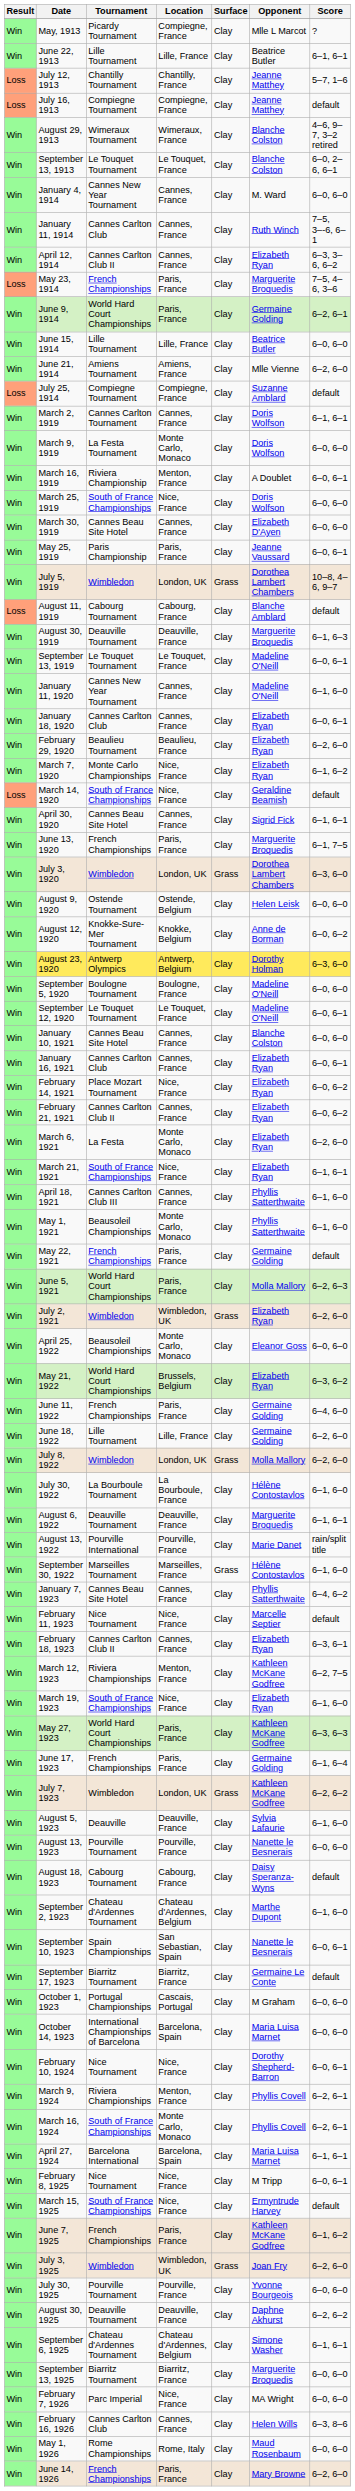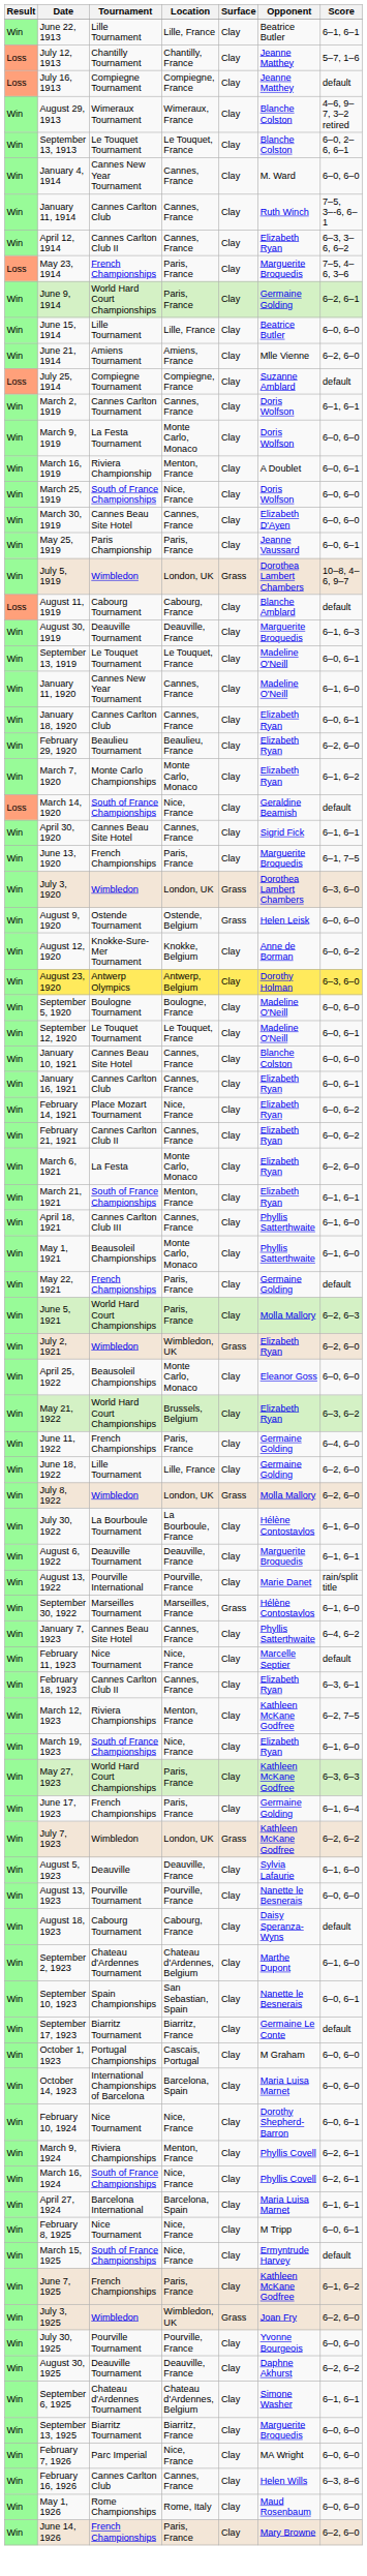 <table class="sortable wikitable">
 <tr>
 <th style="width:40px">Result</th>
 <th width=115>Date</th>
 <th width=220>Tournament</th>
 <th width=170>Location</th>
 <th width=50>Surface</th>
 <th width=200>Opponent</th>
 <th width=140 class="unsortable">Score</th>
 </tr>
 <tr>
-</tr>
-<tr>
-<td style="background:#98fb98;">Win</td>
-<td>May, 1913</td>
-<td>Picardy Tournament</td>
-<td>Compiegne, France</td>
-<td>Clay</td>
-<td> Mlle L Marcot</td>
-<td>?</td>
 </tr>
 <tr>
 <td style="background:#98fb98;">Win</td>
 <td>June 22, 1913</td>
 <td>Lille Tournament</td>
 <td>Lille, France</td>
 <td>Clay</td>
 <td> Beatrice Butler</td>
 <td>6–1, 6–1</td>
 </tr>
 <tr bgcolor=>
 <td style="background:#ffa07a;">Loss</td>
 <td>July 12, 1913</td>
 <td>Chantilly Tournament</td>
 <td>Chantilly, France</td>
 <td>Clay</td>
 <td> <a href='#'>Jeanne Matthey</a></td>
 <td>5–7, 1–6</td>
 </tr>
 <tr bgcolor=>
 <td style="background:#ffa07a;">Loss</td>
 <td>July 16, 1913</td>
 <td>Compiegne Tournament</td>
 <td>Compiegne, France</td>
 <td>Clay</td>
 <td> <a href='#'>Jeanne Matthey</a></td>
 <td>default</td>
 </tr>
 <tr>
 <td style="background:#98fb98;">Win</td>
 <td>August 29, 1913</td>
 <td>Wimeraux Tournament</td>
 <td>Wimeraux, France</td>
 <td>Clay</td>
 <td> <a href='#'>Blanche Colston</a></td>
 <td>4–6, 9–7, 3–2 retired</td>
 </tr>
 <tr>
 <td style="background:#98fb98;">Win</td>
 <td>September 13, 1913</td>
 <td>Le Touquet Tournament</td>
 <td>Le Touquet, France</td>
 <td>Clay</td>
 <td> <a href='#'>Blanche Colston</a></td>
 <td>6–0, 2–6, 6–1</td>
 </tr>
 <tr>
 <td style="background:#98fb98;">Win</td>
 <td>January 4, 1914</td>
 <td>Cannes New Year Tournament</td>
 <td>Cannes, France</td>
 <td>Clay</td>
 <td> M. Ward</td>
 <td>6–0, 6–0</td>
 </tr>
 <tr>
 <td style="background:#98fb98;">Win</td>
 <td>January 11, 1914</td>
 <td>Cannes Carlton Club</td>
 <td>Cannes, France</td>
 <td>Clay</td>
 <td> <a href='#'>Ruth Winch</a></td>
 <td>7–5, 3–-6, 6–1</td>
 </tr>
 <tr>
 <td style="background:#98fb98;">Win</td>
 <td>April 12, 1914</td>
 <td>Cannes Carlton Club II</td>
 <td>Cannes, France</td>
 <td>Clay</td>
 <td> <a href='#'>Elizabeth Ryan</a></td>
 <td>6–3, 3–6, 6–2</td>
 </tr>
 <tr>
 <td style="background:#ffa07a;">Loss</td>
 <td>May 23, 1914</td>
 <td><a href='#'>French Championships</a></td>
 <td>Paris, France</td>
 <td>Clay</td>
 <td> <a href='#'>Marguerite Broquedis</a></td>
 <td>7–5, 4–6, 3–6</td>
 </tr>
 <tr bgcolor=D4F1C5>
 <td style="background:#98fb98;">Win</td>
 <td>June 9, 1914</td>
 <td>World Hard Court Championships</td>
 <td>Paris, France</td>
 <td>Clay</td>
 <td> <a href='#'>Germaine Golding</a></td>
 <td>6–2, 6–1</td>
 </tr>
 <tr>
 <td style="background:#98fb98;">Win</td>
 <td>June 15, 1914</td>
 <td>Lille Tournament</td>
 <td>Lille, France</td>
 <td>Clay</td>
 <td> <a href='#'>Beatrice Butler</a></td>
 <td>6–0, 6–0</td>
 </tr>
 <tr>
 <td style="background:#98fb98;">Win</td>
 <td>June 21, 1914</td>
 <td>Amiens Tournament</td>
 <td>Amiens, France</td>
 <td>Clay</td>
 <td> Mlle Vienne</td>
 <td>6–2, 6–0</td>
 </tr>
 <tr>
 <td style="background:#ffa07a;">Loss</td>
 <td>July 25, 1914</td>
 <td>Compiegne Tournament</td>
 <td>Compiegne, France</td>
 <td>Clay</td>
 <td> <a href='#'>Suzanne Amblard</a></td>
 <td>default</td>
 </tr>
 <tr>
 <td style="background:#98fb98;">Win</td>
 <td>March 2, 1919</td>
 <td>Cannes Carlton Tournament</td>
 <td>Cannes, France</td>
 <td>Clay</td>
 <td> <a href='#'>Doris Wolfson</a></td>
 <td>6–1, 6–1</td>
 </tr>
 <tr>
 <td style="background:#98fb98;">Win</td>
 <td>March 9, 1919</td>
 <td>La Festa Tournament</td>
 <td>Monte Carlo, Monaco</td>
 <td>Clay</td>
 <td> <a href='#'>Doris Wolfson</a></td>
 <td>6–0, 6–0</td>
 </tr>
 <tr>
 <td style="background:#98fb98;">Win</td>
 <td>March 16, 1919</td>
 <td>Riviera Championship</td>
 <td>Menton, France</td>
 <td>Clay</td>
 <td> A Doublet</td>
 <td>6–0, 6–1</td>
 </tr>
 <tr>
 <td style="background:#98fb98;">Win</td>
 <td>March 25, 1919</td>
 <td><a href='#'>South of France Championships</a></td>
 <td>Nice, France</td>
 <td>Clay</td>
 <td> <a href='#'>Doris Wolfson</a></td>
 <td>6–0, 6–0</td>
 </tr>
 <tr>
 <td style="background:#98fb98;">Win</td>
 <td>March 30, 1919</td>
 <td>Cannes Beau Site Hotel</td>
 <td>Cannes, France</td>
 <td>Clay</td>
 <td> <a href='#'>Elizabeth D'Ayen</a></td>
 <td>6–0, 6–0</td>
 </tr>
 <tr>
 <td style="background:#98fb98;">Win</td>
 <td>May 25, 1919</td>
 <td>Paris Championship</td>
 <td>Paris, France</td>
 <td>Clay</td>
 <td> <a href='#'>Jeanne Vaussard</a></td>
 <td>6–0, 6–1</td>
 </tr>
 <tr bgcolor=F3E6D7>
 <td style="background:#98fb98;">Win</td>
 <td>July 5, 1919</td>
 <td><a href='#'>Wimbledon</a></td>
 <td>London, UK</td>
 <td>Grass</td>
 <td> <a href='#'>Dorothea Lambert Chambers</a></td>
 <td>10–8, 4–6, 9–7</td>
 </tr>
 <tr>
 <td style="background:#ffa07a;">Loss</td>
 <td>August 11, 1919</td>
 <td>Cabourg Tournament</td>
 <td>Cabourg, France</td>
 <td>Clay</td>
 <td> <a href='#'>Blanche Amblard</a></td>
 <td>default</td>
 </tr>
 <tr>
 <td style="background:#98fb98;">Win</td>
 <td>August 30, 1919</td>
 <td>Deauville Tournament</td>
 <td>Deauville, France</td>
 <td>Clay</td>
 <td> <a href='#'>Marguerite Broquedis</a></td>
 <td>6–1, 6–3</td>
 </tr>
 <tr>
 <td style="background:#98fb98;">Win</td>
 <td>September 13, 1919</td>
 <td>Le Touquet Tournament</td>
 <td>Le Touquet, France</td>
 <td>Clay</td>
 <td> <a href='#'>Madeline O'Neill</a></td>
 <td>6–0, 6–1</td>
 </tr>
 <tr>
 <td style="background:#98fb98;">Win</td>
 <td>January 11, 1920</td>
 <td>Cannes New Year Tournament</td>
 <td>Cannes, France</td>
 <td>Clay</td>
 <td> <a href='#'>Madeline O'Neill</a></td>
 <td>6–1, 6–0</td>
 </tr>
 <tr bgcolor=>
 <td style="background:#98fb98;">Win</td>
 <td>January 18, 1920</td>
 <td>Cannes Carlton Club</td>
 <td>Cannes, France</td>
 <td>Clay</td>
 <td> <a href='#'>Elizabeth Ryan</a></td>
 <td>6–0, 6–1</td>
 </tr>
 <tr>
 <td style="background:#98fb98;">Win</td>
 <td>February 29, 1920</td>
 <td>Beaulieu Tournament</td>
 <td>Beaulieu, France</td>
 <td>Clay</td>
 <td> <a href='#'>Elizabeth Ryan</a></td>
 <td>6–2, 6–0</td>
 </tr>
 <tr>
 <td style="background:#98fb98;">Win</td>
 <td>March 7, 1920</td>
 <td>Monte Carlo Championships</td>
-<td>Nice, France</td>
+<td>Monte Carlo, Monaco</td>
 <td>Clay</td>
 <td> <a href='#'>Elizabeth Ryan</a></td>
 <td>6–1, 6–2</td>
 </tr>
 <tr>
 <td style="background:#ffa07a;">Loss</td>
 <td>March 14, 1920</td>
 <td><a href='#'>South of France Championships</a></td>
 <td>Nice, France</td>
 <td>Clay</td>
 <td> <a href='#'>Geraldine Beamish</a></td>
 <td>default</td>
 </tr>
 <tr>
 <td style="background:#98fb98;">Win</td>
 <td>April 30, 1920</td>
 <td>Cannes Beau Site Hotel</td>
 <td>Cannes, France</td>
 <td>Clay</td>
 <td> <a href='#'>Sigrid Fick</a></td>
 <td>6–1, 6–1</td>
 </tr>
 <tr>
 <td style="background:#98fb98;">Win</td>
 <td>June 13, 1920</td>
 <td>French Championships</td>
 <td>Paris, France</td>
 <td>Clay</td>
 <td> <a href='#'>Marguerite Broquedis</a></td>
 <td>6–1, 7–5</td>
 </tr>
 <tr bgcolor=F3E6D7>
 <td style="background:#98fb98;">Win</td>
 <td>July 3, 1920</td>
 <td><a href='#'>Wimbledon</a></td>
 <td>London, UK</td>
 <td>Grass</td>
 <td> <a href='#'>Dorothea Lambert Chambers</a></td>
 <td>6–3, 6–0</td>
 </tr>
 <tr>
 <td style="background:#98fb98;">Win</td>
 <td>August 9, 1920</td>
 <td>Ostende Tournament</td>
 <td>Ostende, Belgium</td>
-<td>Clay</td>
+<td>Grass</td>
 <td> <a href='#'>Helen Leisk</a></td>
 <td>6–0, 6–0</td>
 </tr>
 <tr>
 <td style="background:#98fb98;">Win</td>
 <td>August 12, 1920</td>
 <td>Knokke-Sure-Mer Tournament</td>
 <td>Knokke, Belgium</td>
 <td>Clay</td>
 <td> <a href='#'>Anne de Borman</a></td>
 <td>6–0, 6–2</td>
 </tr>
 <tr bgcolor=FFEA5C>
 <td style="background:#98fb98;">Win</td>
 <td>August 23, 1920</td>
 <td>Antwerp Olympics</td>
 <td>Antwerp, Belgium</td>
 <td>Clay</td>
 <td> <a href='#'>Dorothy Holman</a></td>
 <td>6–3, 6–0</td>
 </tr>
 <tr b>
 <td style="background:#98fb98;">Win</td>
 <td>September 5, 1920</td>
 <td>Boulogne Tournament</td>
 <td>Boulogne, France</td>
 <td>Clay</td>
 <td> <a href='#'>Madeline O'Neill</a></td>
 <td>6–0, 6–0</td>
 </tr>
 <tr>
 <td style="background:#98fb98;">Win</td>
 <td>September 12, 1920</td>
 <td>Le Touquet Tournament</td>
 <td>Le Touquet, France</td>
 <td>Clay</td>
 <td> <a href='#'>Madeline O'Neill</a></td>
 <td>6–0, 6–1</td>
 </tr>
 <tr>
 <td style="background:#98fb98;">Win</td>
 <td>January 10, 1921</td>
 <td>Cannes Beau Site Hotel</td>
 <td>Cannes, France</td>
 <td>Clay</td>
 <td> <a href='#'>Blanche Colston</a></td>
 <td>6–0, 6–0</td>
 </tr>
 <tr>
 <td style="background:#98fb98;">Win</td>
 <td>January 16, 1921</td>
 <td>Cannes Carlton Club</td>
 <td>Cannes, France</td>
 <td>Clay</td>
 <td> <a href='#'>Elizabeth Ryan</a></td>
 <td>6–0, 6–1</td>
 </tr>
 <tr>
 <td style="background:#98fb98;">Win</td>
 <td>February 14, 1921</td>
 <td>Place Mozart Tournament</td>
 <td>Nice, France</td>
 <td>Clay</td>
 <td> <a href='#'>Elizabeth Ryan</a></td>
 <td>6–0, 6–2</td>
 </tr>
 <tr>
 <td style="background:#98fb98;">Win</td>
 <td>February 21, 1921</td>
 <td>Cannes Carlton Club II</td>
 <td>Cannes, France</td>
 <td>Clay</td>
 <td> <a href='#'>Elizabeth Ryan</a></td>
 <td>6–0, 6–2</td>
 </tr>
 <tr>
 <td style="background:#98fb98;">Win</td>
 <td>March 6, 1921</td>
 <td>La Festa</td>
 <td>Monte Carlo, Monaco</td>
 <td>Clay</td>
 <td> <a href='#'>Elizabeth Ryan</a></td>
 <td>6–2, 6–0</td>
 </tr>
 <tr>
 <td style="background:#98fb98;">Win</td>
 <td>March 21, 1921</td>
 <td><a href='#'>South of France Championships</a></td>
-<td>Nice, France</td>
+<td>Menton, France</td>
 <td>Clay</td>
 <td> <a href='#'>Elizabeth Ryan</a></td>
 <td>6–1, 6–1</td>
 </tr>
 <tr>
 <td style="background:#98fb98;">Win</td>
 <td>April 18, 1921</td>
 <td>Cannes Carlton Club III</td>
 <td>Cannes, France</td>
 <td>Clay</td>
 <td> <a href='#'>Phyllis Satterthwaite</a></td>
 <td>6–1, 6–0</td>
 </tr>
 <tr>
 <td style="background:#98fb98;">Win</td>
 <td>May 1, 1921</td>
 <td>Beausoleil Championships</td>
 <td>Monte Carlo, Monaco</td>
 <td>Clay</td>
 <td> <a href='#'>Phyllis Satterthwaite</a></td>
 <td>6–1, 6–0</td>
 </tr>
 <tr>
 <td style="background:#98fb98;">Win</td>
 <td>May 22, 1921</td>
 <td><a href='#'>French Championships</a></td>
 <td>Paris, France</td>
 <td>Clay</td>
 <td> <a href='#'>Germaine Golding</a></td>
 <td>default</td>
 </tr>
 <tr bgcolor=D4F1C5>
 <td style="background:#98fb98;">Win</td>
 <td>June 5, 1921</td>
 <td>World Hard Court Championships</td>
 <td>Paris, France</td>
 <td>Clay</td>
 <td> <a href='#'>Molla Mallory</a></td>
 <td>6–2, 6–3</td>
 </tr>
 <tr bgcolor=F3E6D7>
 <td style="background:#98fb98;">Win</td>
 <td>July 2, 1921</td>
 <td><a href='#'>Wimbledon</a></td>
 <td>Wimbledon, UK</td>
 <td>Grass</td>
 <td> <a href='#'>Elizabeth Ryan</a></td>
 <td>6–2, 6–0</td>
 </tr>
 <tr>
 <td style="background:#98fb98;">Win</td>
 <td>April 25, 1922</td>
 <td>Beausoleil Championships</td>
 <td>Monte Carlo, Monaco</td>
 <td>Clay</td>
 <td> <a href='#'>Eleanor Goss</a></td>
 <td>6–0, 6–0</td>
 </tr>
 <tr bgcolor=D4F1C5>
 <td style="background:#98fb98;">Win</td>
 <td>May 21, 1922</td>
 <td>World Hard Court Championships</td>
 <td>Brussels, Belgium</td>
 <td>Clay</td>
 <td> <a href='#'>Elizabeth Ryan</a></td>
 <td>6–3, 6–2</td>
 </tr>
 <tr>
 <td style="background:#98fb98;">Win</td>
 <td>June 11, 1922</td>
 <td>French Championships</td>
 <td>Paris, France</td>
 <td>Clay</td>
 <td> <a href='#'>Germaine Golding</a></td>
 <td>6–4, 6–0</td>
 </tr>
 <tr>
 <td style="background:#98fb98;">Win</td>
 <td>June 18, 1922</td>
 <td>Lille Tournament</td>
 <td>Lille, France</td>
 <td>Clay</td>
 <td> <a href='#'>Germaine Golding</a></td>
 <td>6–2, 6–0</td>
 </tr>
 <tr bgcolor=F3E6D7>
 <td style="background:#98fb98;">Win</td>
 <td>July 8, 1922</td>
 <td><a href='#'>Wimbledon</a></td>
 <td>London, UK</td>
 <td>Grass</td>
 <td> <a href='#'>Molla Mallory</a></td>
 <td>6–2, 6–0</td>
 </tr>
 <tr>
 <td style="background:#98fb98;">Win</td>
 <td>July 30, 1922</td>
 <td>La Bourboule Tournament</td>
 <td>La Bourboule, France</td>
 <td>Clay</td>
 <td> <a href='#'>Hélène Contostavlos</a></td>
 <td>6–1, 6–0</td>
 </tr>
 <tr bgcolor=>
 <td style="background:#98fb98;">Win</td>
 <td>August 6, 1922</td>
 <td>Deauville Tournament</td>
 <td>Deauville, France</td>
 <td>Clay</td>
 <td> <a href='#'>Marguerite Broquedis</a></td>
 <td>6–1, 6–1</td>
 </tr>
 <tr>
 <td style="background:#98fb98;">Win</td>
 <td>August 13, 1922</td>
 <td>Pourville International</td>
 <td>Pourville, France</td>
 <td>Clay</td>
 <td> <a href='#'>Marie Danet</a></td>
 <td>rain/split title</td>
 </tr>
 <tr>
 <td style="background:#98fb98;">Win</td>
 <td>September 30, 1922</td>
 <td>Marseilles Tournament</td>
 <td>Marseilles, France</td>
 <td>Grass</td>
 <td> <a href='#'>Hélène Contostavlos</a></td>
 <td>6–1, 6–0</td>
 </tr>
 <tr>
 <td style="background:#98fb98;">Win</td>
 <td>January 7, 1923</td>
 <td>Cannes Beau Site Hotel</td>
 <td>Cannes, France</td>
 <td>Clay</td>
 <td> <a href='#'>Phyllis Satterthwaite</a></td>
 <td>6–4, 6–2</td>
 </tr>
 <tr>
 <td style="background:#98fb98;">Win</td>
 <td>February 11, 1923</td>
 <td>Nice Tournament</td>
 <td>Nice, France</td>
 <td>Clay</td>
 <td> <a href='#'>Marcelle Septier</a></td>
 <td>default</td>
 </tr>
 <tr>
 <td style="background:#98fb98;">Win</td>
 <td>February 18, 1923</td>
 <td>Cannes Carlton Club II</td>
 <td>Cannes, France</td>
 <td>Clay</td>
 <td> <a href='#'>Elizabeth Ryan</a></td>
 <td>6–3, 6–1</td>
 </tr>
 <tr>
 <td style="background:#98fb98;">Win</td>
 <td>March 12, 1923</td>
 <td>Riviera Championships</td>
 <td>Menton, France</td>
 <td>Clay</td>
 <td> <a href='#'>Kathleen McKane Godfree</a></td>
 <td>6–2, 7–5</td>
 </tr>
 <tr>
 <td style="background:#98fb98;">Win</td>
 <td>March 19, 1923</td>
 <td><a href='#'>South of France Championships</a></td>
 <td>Nice, France</td>
 <td>Clay</td>
 <td> <a href='#'>Elizabeth Ryan</a></td>
 <td>6–1, 6–0</td>
 </tr>
 <tr bgcolor=D4F1C5>
 <td style="background:#98fb98;">Win</td>
 <td>May 27, 1923</td>
 <td>World Hard Court Championships</td>
 <td>Paris, France</td>
 <td>Clay</td>
 <td> <a href='#'>Kathleen McKane Godfree</a></td>
 <td>6–3, 6–3</td>
 </tr>
 <tr>
 <td style="background:#98fb98;">Win</td>
 <td>June 17, 1923</td>
 <td>French Championships</td>
 <td>Paris, France</td>
 <td>Clay</td>
 <td> <a href='#'>Germaine Golding</a></td>
 <td>6–1, 6–4</td>
 </tr>
 <tr bgcolor=F3E6D7>
 <td style="background:#98fb98;">Win</td>
 <td>July 7, 1923</td>
 <td>Wimbledon</td>
 <td>London, UK</td>
 <td>Grass</td>
 <td> <a href='#'>Kathleen McKane Godfree</a></td>
 <td>6–2, 6–2</td>
 </tr>
 <tr>
 <td style="background:#98fb98;">Win</td>
 <td>August 5, 1923</td>
 <td>Deauville</td>
 <td>Deauville, France</td>
 <td>Clay</td>
 <td> <a href='#'>Sylvia Lafaurie</a></td>
 <td>6–1, 6–0</td>
 </tr>
 <tr bgcolor=>
 <td style="background:#98fb98;">Win</td>
 <td>August 13, 1923</td>
 <td>Pourville Tournament</td>
 <td>Pourville, France</td>
 <td>Clay</td>
 <td> <a href='#'>Nanette le Besnerais</a></td>
 <td>6–0, 6–0</td>
 </tr>
 <tr>
 <td style="background:#98fb98;">Win</td>
 <td>August 18, 1923</td>
 <td>Cabourg Tournament</td>
 <td>Cabourg, France</td>
 <td>Clay</td>
 <td> <a href='#'>Daisy Speranza-Wyns</a></td>
 <td>default</td>
 </tr>
 <tr>
 <td style="background:#98fb98;">Win</td>
 <td>September 2, 1923</td>
 <td>Chateau d'Ardennes Tournament</td>
 <td>Chateau d'Ardennes, Belgium</td>
 <td>Clay</td>
 <td> <a href='#'>Marthe Dupont</a></td>
 <td>6–1, 6–0</td>
 </tr>
 <tr>
 <td style="background:#98fb98;">Win</td>
 <td>September 10, 1923</td>
 <td>Spain Championships</td>
 <td>San Sebastian, Spain</td>
 <td>Clay</td>
 <td> <a href='#'>Nanette le Besnerais</a></td>
 <td>6–0, 6–1</td>
 </tr>
 <tr>
 <td style="background:#98fb98;">Win</td>
 <td>September 17, 1923</td>
 <td>Biarritz Tournament</td>
 <td>Biarritz, France</td>
 <td>Clay</td>
 <td> <a href='#'>Germaine Le Conte</a></td>
 <td>default</td>
 </tr>
 <tr>
 <td style="background:#98fb98;">Win</td>
 <td>October 1, 1923</td>
 <td>Portugal Championships</td>
 <td>Cascais, Portugal</td>
 <td>Clay</td>
 <td> M Graham</td>
 <td>6–0, 6–0</td>
 </tr>
 <tr bgcolor=>
 <td style="background:#98fb98;">Win</td>
 <td>October 14, 1923</td>
 <td>International Championships of Barcelona</td>
 <td>Barcelona, Spain</td>
 <td>Clay</td>
 <td> <a href='#'>Maria Luisa Marnet</a></td>
 <td>6–0, 6–0</td>
 </tr>
 <tr>
 <td style="background:#98fb98;">Win</td>
 <td>February 10, 1924</td>
 <td>Nice Tournament</td>
 <td>Nice, France</td>
 <td>Clay</td>
 <td> <a href='#'>Dorothy Shepherd-Barron</a></td>
 <td>6–0, 6–1</td>
 </tr>
 <tr>
 <td style="background:#98fb98;">Win</td>
 <td>March 9, 1924</td>
 <td>Riviera Championships</td>
 <td>Menton, France</td>
 <td>Clay</td>
 <td> <a href='#'>Phyllis Covell</a></td>
 <td>6–2, 6–1</td>
 </tr>
 <tr>
 <td style="background:#98fb98;">Win</td>
 <td>March 16, 1924</td>
 <td><a href='#'>South of France Championships</a></td>
-<td>Monte Carlo, Monaco</td>
+<td>Nice, France</td>
 <td>Clay</td>
 <td> <a href='#'>Phyllis Covell</a></td>
 <td>6–2, 6–1</td>
 </tr>
 <tr>
 <td style="background:#98fb98;">Win</td>
 <td>April 27, 1924</td>
 <td>Barcelona International</td>
 <td>Barcelona, Spain</td>
 <td>Clay</td>
 <td> <a href='#'>Maria Luisa Marnet</a></td>
 <td>6–1, 6–1</td>
 </tr>
 <tr>
 <td style="background:#98fb98;">Win</td>
 <td>February 8, 1925</td>
 <td>Nice Tournament</td>
 <td>Nice, France</td>
 <td>Clay</td>
 <td> M Tripp</td>
 <td>6–0, 6–1</td>
 </tr>
 <tr>
 <td style="background:#98fb98;">Win</td>
 <td>March 15, 1925</td>
 <td><a href='#'>South of France Championships</a></td>
 <td>Nice, France</td>
 <td>Clay</td>
 <td> <a href='#'>Ermyntrude Harvey</a></td>
 <td>default</td>
 </tr>
 <tr bgcolor=F3E6D7>
 <td style="background:#98fb98;">Win</td>
 <td>June 7, 1925</td>
 <td>French Championships</td>
 <td>Paris, France</td>
 <td>Clay</td>
 <td> <a href='#'>Kathleen McKane Godfree</a></td>
 <td>6–1, 6–2</td>
 </tr>
 <tr bgcolor=F3E6D7>
 <td style="background:#98fb98;">Win</td>
 <td>July 3, 1925</td>
 <td><a href='#'>Wimbledon</a></td>
 <td>Wimbledon, UK</td>
 <td>Grass</td>
 <td> <a href='#'>Joan Fry</a></td>
 <td>6–2, 6–0</td>
 </tr>
 <tr>
 <td style="background:#98fb98;">Win</td>
 <td>July 30, 1925</td>
 <td>Pourville Tournament</td>
 <td>Pourville, France</td>
 <td>Clay</td>
 <td> <a href='#'>Yvonne Bourgeois</a></td>
 <td>6–0, 6–0</td>
 </tr>
 <tr>
 <td style="background:#98fb98;">Win</td>
 <td>August 30, 1925</td>
 <td>Deauville Tournament</td>
 <td>Deauville, France</td>
 <td>Clay</td>
 <td> <a href='#'>Daphne Akhurst</a></td>
 <td>6–2, 6–2</td>
 </tr>
 <tr>
 <td style="background:#98fb98;">Win</td>
 <td>September 6, 1925</td>
 <td>Chateau d'Ardennes Tournament</td>
 <td>Chateau d'Ardennes, Belgium</td>
 <td>Clay</td>
 <td> <a href='#'>Simone Washer</a></td>
 <td>6–1, 6–1</td>
 </tr>
 <tr>
 <td style="background:#98fb98;">Win</td>
 <td>September 13, 1925</td>
 <td>Biarritz Tournament</td>
 <td>Biarritz, France</td>
 <td>Clay</td>
 <td> <a href='#'>Marguerite Broquedis</a></td>
 <td>6–0, 6–0</td>
 </tr>
 <tr>
 <td style="background:#98fb98;">Win</td>
 <td>February 7, 1926</td>
 <td>Parc Imperial</td>
 <td>Nice, France</td>
 <td>Clay</td>
 <td> MA Wright</td>
 <td>6–0, 6–0</td>
 </tr>
 <tr>
 <td style="background:#98fb98;">Win</td>
 <td>February 16, 1926</td>
 <td>Cannes Carlton Club</td>
 <td>Cannes, France</td>
 <td>Clay</td>
 <td> <a href='#'>Helen Wills</a></td>
 <td>6–3, 8–6</td>
 </tr>
 <tr>
 <td style="background:#98fb98;">Win</td>
 <td>May 1, 1926</td>
 <td>Rome Championships</td>
 <td>Rome, Italy</td>
 <td>Clay</td>
 <td> <a href='#'>Maud Rosenbaum</a></td>
 <td>6–0, 6–0</td>
 </tr>
 <tr bgcolor=F3E6D7>
 <td style="background:#98fb98;">Win</td>
 <td>June 14, 1926</td>
 <td><a href='#'>French Championships</a></td>
 <td>Paris, France</td>
 <td>Clay</td>
 <td> <a href='#'>Mary Browne</a></td>
 <td>6–2, 6–0</td>
 </tr>
 </table>
